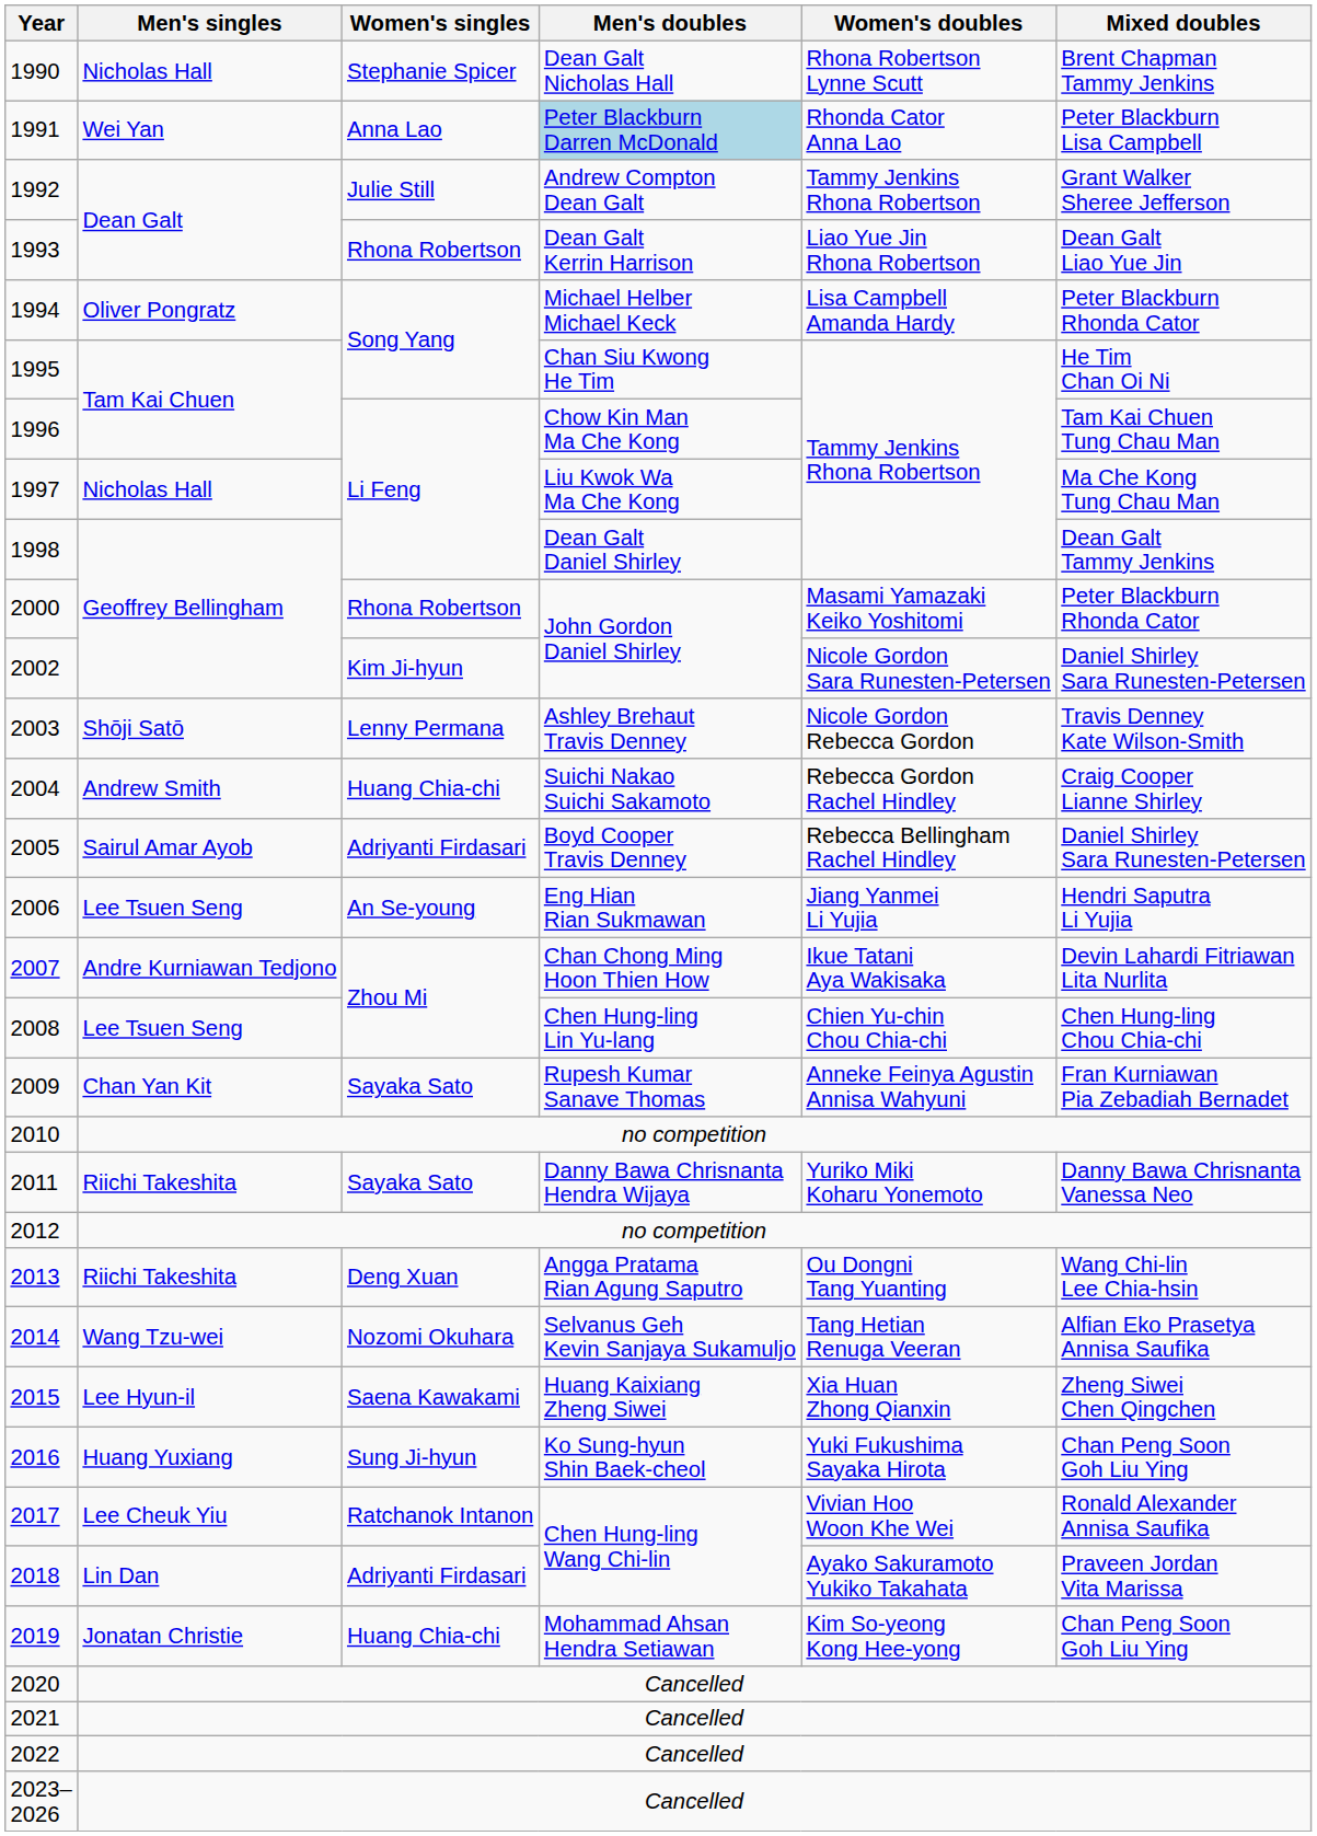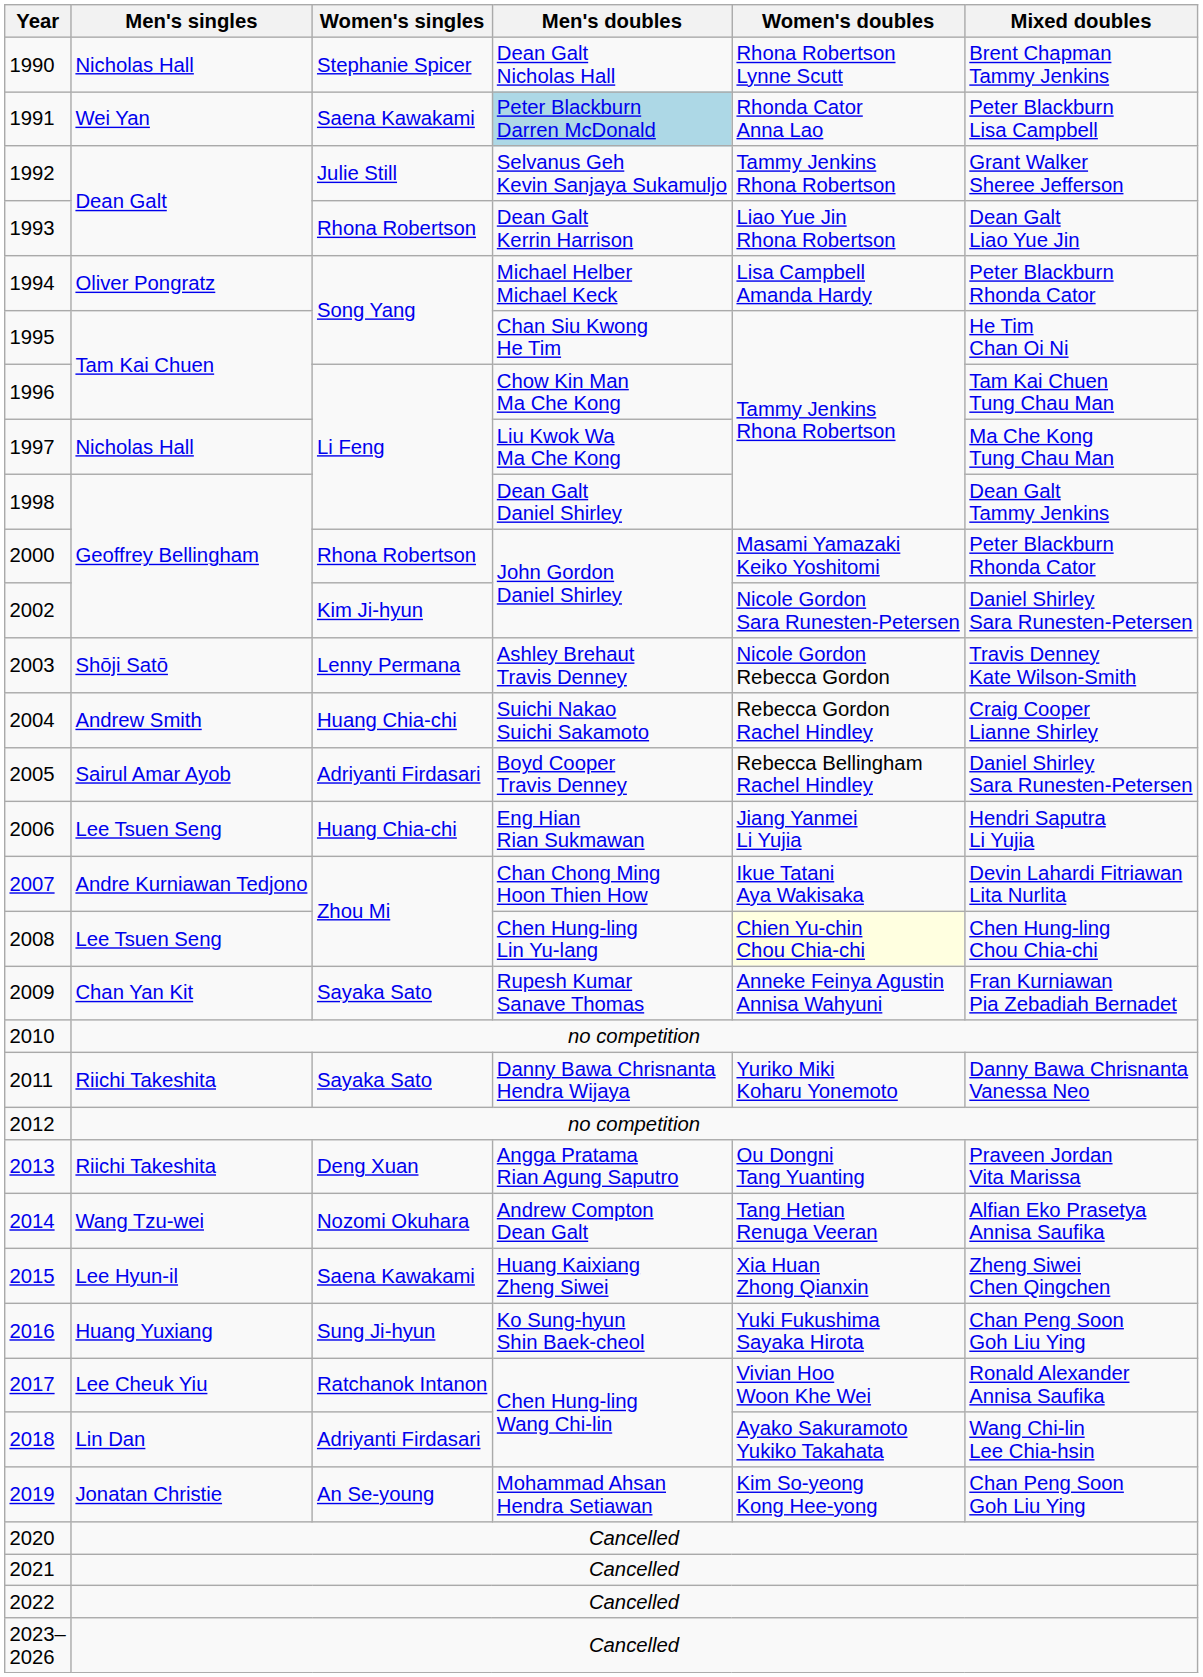 <table class=wikitable style="font-size:90%;">
 <tr>
 <th>Year</th>
 <th>Men's singles</th>
 <th>Women's singles</th>
 <th>Men's doubles</th>
 <th>Women's doubles</th>
 <th>Mixed doubles</th>
 </tr>
 <tr>
 <td>1990</td>
 <td> <a href='#'>Nicholas Hall</a></td>
 <td> <a href='#'>Stephanie Spicer</a></td>
 <td> <a href='#'>Dean Galt</a> <br>  <a href='#'>Nicholas Hall</a></td>
 <td> <a href='#'>Rhona Robertson</a> <br>  <a href='#'>Lynne Scutt</a></td>
 <td> <a href='#'>Brent Chapman</a> <br>  <a href='#'>Tammy Jenkins</a></td>
 </tr>
 <tr>
 <td>1991</td>
 <td> <a href='#'>Wei Yan</a></td>
-<td> <a href='#'>Anna Lao</a></td>
+<td> <a href='#'>Saena Kawakami</a></td>
 <td style="background: lightblue;"> <a href='#'>Peter Blackburn</a> <br>  <a href='#'>Darren McDonald</a></td>
 <td> <a href='#'>Rhonda Cator</a> <br>  <a href='#'>Anna Lao</a></td>
 <td> <a href='#'>Peter Blackburn</a> <br>  <a href='#'>Lisa Campbell</a></td>
 </tr>
 <tr>
 <td>1992</td>
 <td rowspan=2> <a href='#'>Dean Galt</a></td>
 <td> <a href='#'>Julie Still</a></td>
-<td> <a href='#'>Andrew Compton</a> <br>  <a href='#'>Dean Galt</a></td>
+<td> <a href='#'>Selvanus Geh</a> <br>  <a href='#'>Kevin Sanjaya Sukamuljo</a></td>
 <td> <a href='#'>Tammy Jenkins</a> <br>  <a href='#'>Rhona Robertson</a></td>
 <td> <a href='#'>Grant Walker</a> <br>  <a href='#'>Sheree Jefferson</a></td>
 </tr>
 <tr>
 <td>1993</td>
 <td> <a href='#'>Rhona Robertson</a></td>
 <td> <a href='#'>Dean Galt</a> <br>  <a href='#'>Kerrin Harrison</a></td>
 <td> <a href='#'>Liao Yue Jin</a> <br>  <a href='#'>Rhona Robertson</a></td>
 <td> <a href='#'>Dean Galt</a> <br>  <a href='#'>Liao Yue Jin</a></td>
 </tr>
 <tr>
 <td>1994</td>
 <td> <a href='#'>Oliver Pongratz</a></td>
 <td rowspan=2> <a href='#'>Song Yang</a></td>
 <td> <a href='#'>Michael Helber</a> <br>  <a href='#'>Michael Keck</a></td>
 <td> <a href='#'>Lisa Campbell</a> <br>  <a href='#'>Amanda Hardy</a></td>
 <td> <a href='#'>Peter Blackburn</a> <br>  <a href='#'>Rhonda Cator</a></td>
 </tr>
 <tr>
 <td>1995</td>
 <td rowspan=2> <a href='#'>Tam Kai Chuen</a></td>
 <td> <a href='#'>Chan Siu Kwong</a> <br>  <a href='#'>He Tim</a></td>
 <td rowspan=4> <a href='#'>Tammy Jenkins</a> <br>  <a href='#'>Rhona Robertson</a></td>
 <td> <a href='#'>He Tim</a> <br>  <a href='#'>Chan Oi Ni</a></td>
 </tr>
 <tr>
 <td>1996</td>
 <td rowspan=3> <a href='#'>Li Feng</a></td>
 <td> <a href='#'>Chow Kin Man</a> <br>  <a href='#'>Ma Che Kong</a></td>
 <td> <a href='#'>Tam Kai Chuen</a> <br>  <a href='#'>Tung Chau Man</a></td>
 </tr>
 <tr>
 <td>1997</td>
 <td> <a href='#'>Nicholas Hall</a></td>
 <td> <a href='#'>Liu Kwok Wa</a> <br>  <a href='#'>Ma Che Kong</a></td>
 <td> <a href='#'>Ma Che Kong</a> <br>  <a href='#'>Tung Chau Man</a></td>
 </tr>
 <tr>
 <td>1998</td>
 <td rowspan=3> <a href='#'>Geoffrey Bellingham</a></td>
 <td> <a href='#'>Dean Galt</a> <br>  <a href='#'>Daniel Shirley</a></td>
 <td> <a href='#'>Dean Galt</a> <br>  <a href='#'>Tammy Jenkins</a></td>
 </tr>
 <tr>
 <td>2000</td>
 <td> <a href='#'>Rhona Robertson</a></td>
 <td rowspan=2> <a href='#'>John Gordon</a> <br>  <a href='#'>Daniel Shirley</a></td>
 <td> <a href='#'>Masami Yamazaki</a> <br>  <a href='#'>Keiko Yoshitomi</a></td>
 <td> <a href='#'>Peter Blackburn</a> <br>  <a href='#'>Rhonda Cator</a></td>
 </tr>
 <tr>
 <td>2002</td>
 <td> <a href='#'>Kim Ji-hyun</a></td>
 <td> <a href='#'>Nicole Gordon</a> <br>  <a href='#'>Sara Runesten-Petersen</a></td>
 <td> <a href='#'>Daniel Shirley</a> <br>  <a href='#'>Sara Runesten-Petersen</a></td>
 </tr>
 <tr>
 <td>2003</td>
 <td> <a href='#'>Shōji Satō</a></td>
 <td> <a href='#'>Lenny Permana</a></td>
 <td> <a href='#'>Ashley Brehaut</a> <br>  <a href='#'>Travis Denney</a></td>
 <td> <a href='#'>Nicole Gordon</a> <br>  Rebecca Gordon</td>
 <td> <a href='#'>Travis Denney</a> <br>  <a href='#'>Kate Wilson-Smith</a></td>
 </tr>
 <tr>
 <td>2004</td>
 <td> <a href='#'>Andrew Smith</a></td>
 <td> <a href='#'>Huang Chia-chi</a></td>
 <td> <a href='#'>Suichi Nakao</a> <br>  <a href='#'>Suichi Sakamoto</a></td>
 <td> Rebecca Gordon <br>  <a href='#'>Rachel Hindley</a></td>
 <td> <a href='#'>Craig Cooper</a> <br>  <a href='#'>Lianne Shirley</a></td>
 </tr>
 <tr>
 <td>2005</td>
 <td> <a href='#'>Sairul Amar Ayob</a></td>
 <td> <a href='#'>Adriyanti Firdasari</a></td>
 <td> <a href='#'>Boyd Cooper</a> <br>  <a href='#'>Travis Denney</a></td>
 <td> Rebecca Bellingham <br>  <a href='#'>Rachel Hindley</a></td>
 <td> <a href='#'>Daniel Shirley</a> <br>  <a href='#'>Sara Runesten-Petersen</a></td>
 </tr>
 <tr>
 <td>2006</td>
 <td> <a href='#'>Lee Tsuen Seng</a></td>
-<td> <a href='#'>An Se-young</a></td>
+<td> <a href='#'>Huang Chia-chi</a></td>
 <td> <a href='#'>Eng Hian</a> <br>  <a href='#'>Rian Sukmawan</a></td>
 <td> <a href='#'>Jiang Yanmei</a> <br>  <a href='#'>Li Yujia</a></td>
 <td> <a href='#'>Hendri Saputra</a> <br>  <a href='#'>Li Yujia</a></td>
 </tr>
 <tr>
 <td><a href='#'>2007</a></td>
 <td> <a href='#'>Andre Kurniawan Tedjono</a></td>
 <td rowspan=2> <a href='#'>Zhou Mi</a></td>
 <td> <a href='#'>Chan Chong Ming</a> <br>  <a href='#'>Hoon Thien How</a></td>
 <td> <a href='#'>Ikue Tatani</a> <br>  <a href='#'>Aya Wakisaka</a></td>
 <td> <a href='#'>Devin Lahardi Fitriawan</a> <br>  <a href='#'>Lita Nurlita</a></td>
 </tr>
 <tr>
 <td>2008</td>
 <td> <a href='#'>Lee Tsuen Seng</a></td>
 <td> <a href='#'>Chen Hung-ling</a> <br>  <a href='#'>Lin Yu-lang</a></td>
-<td> <a href='#'>Chien Yu-chin</a> <br>  <a href='#'>Chou Chia-chi</a></td>
+<td style="background: lightyellow;"> <a href='#'>Chien Yu-chin</a> <br>  <a href='#'>Chou Chia-chi</a></td>
 <td> <a href='#'>Chen Hung-ling</a> <br>  <a href='#'>Chou Chia-chi</a></td>
 </tr>
 <tr>
 <td>2009</td>
 <td> <a href='#'>Chan Yan Kit</a></td>
 <td> <a href='#'>Sayaka Sato</a></td>
 <td> <a href='#'>Rupesh Kumar</a> <br>  <a href='#'>Sanave Thomas</a></td>
 <td> <a href='#'>Anneke Feinya Agustin</a> <br>  <a href='#'>Annisa Wahyuni</a></td>
 <td> <a href='#'>Fran Kurniawan</a> <br>  <a href='#'>Pia Zebadiah Bernadet</a></td>
 </tr>
 <tr>
 <td>2010</td>
 <td colspan="5" align="center"><em>no competition</em></td>
 </tr>
 <tr>
 <td>2011</td>
 <td> <a href='#'>Riichi Takeshita</a></td>
 <td> <a href='#'>Sayaka Sato</a></td>
 <td> <a href='#'>Danny Bawa Chrisnanta</a> <br>  <a href='#'>Hendra Wijaya</a></td>
 <td> <a href='#'>Yuriko Miki</a> <br>  <a href='#'>Koharu Yonemoto</a></td>
 <td> <a href='#'>Danny Bawa Chrisnanta</a> <br>  <a href='#'>Vanessa Neo</a></td>
 </tr>
 <tr>
 <td>2012</td>
 <td colspan="5" align="center"><em>no competition</em></td>
 </tr>
 <tr>
 <td><a href='#'>2013</a></td>
 <td> <a href='#'>Riichi Takeshita</a></td>
 <td> <a href='#'>Deng Xuan</a></td>
 <td> <a href='#'>Angga Pratama</a> <br>  <a href='#'>Rian Agung Saputro</a></td>
 <td> <a href='#'>Ou Dongni</a> <br>  <a href='#'>Tang Yuanting</a></td>
-<td> <a href='#'>Wang Chi-lin</a> <br>  <a href='#'>Lee Chia-hsin</a></td>
+<td> <a href='#'>Praveen Jordan</a> <br>  <a href='#'>Vita Marissa</a></td>
 </tr>
 <tr>
 <td><a href='#'>2014</a></td>
 <td> <a href='#'>Wang Tzu-wei</a></td>
 <td> <a href='#'>Nozomi Okuhara</a></td>
-<td> <a href='#'>Selvanus Geh</a> <br>  <a href='#'>Kevin Sanjaya Sukamuljo</a></td>
+<td> <a href='#'>Andrew Compton</a> <br>  <a href='#'>Dean Galt</a></td>
 <td> <a href='#'>Tang Hetian</a> <br>  <a href='#'>Renuga Veeran</a></td>
 <td> <a href='#'>Alfian Eko Prasetya</a> <br>  <a href='#'>Annisa Saufika</a></td>
 </tr>
 <tr>
 <td><a href='#'>2015</a></td>
 <td> <a href='#'>Lee Hyun-il</a></td>
 <td> <a href='#'>Saena Kawakami</a></td>
 <td>  <a href='#'>Huang Kaixiang</a> <br>  <a href='#'>Zheng Siwei</a></td>
 <td> <a href='#'>Xia Huan</a> <br>  <a href='#'>Zhong Qianxin</a></td>
 <td> <a href='#'>Zheng Siwei</a> <br>  <a href='#'>Chen Qingchen</a></td>
 </tr>
 <tr>
 <td><a href='#'>2016</a></td>
 <td> <a href='#'>Huang Yuxiang</a></td>
 <td> <a href='#'>Sung Ji-hyun</a></td>
 <td> <a href='#'>Ko Sung-hyun</a> <br>  <a href='#'>Shin Baek-cheol</a></td>
 <td> <a href='#'>Yuki Fukushima</a> <br>  <a href='#'>Sayaka Hirota</a></td>
 <td> <a href='#'>Chan Peng Soon</a> <br>  <a href='#'>Goh Liu Ying</a></td>
 </tr>
 <tr>
 <td><a href='#'>2017</a></td>
 <td> <a href='#'>Lee Cheuk Yiu</a></td>
 <td> <a href='#'>Ratchanok Intanon</a></td>
 <td rowspan=2> <a href='#'>Chen Hung-ling</a> <br>  <a href='#'>Wang Chi-lin</a></td>
 <td> <a href='#'>Vivian Hoo</a> <br>  <a href='#'>Woon Khe Wei</a></td>
 <td> <a href='#'>Ronald Alexander</a> <br>  <a href='#'>Annisa Saufika</a></td>
 </tr>
 <tr>
 <td><a href='#'>2018</a></td>
 <td> <a href='#'>Lin Dan</a></td>
 <td> <a href='#'>Adriyanti Firdasari</a></td>
 <td> <a href='#'>Ayako Sakuramoto</a> <br>  <a href='#'>Yukiko Takahata</a></td>
-<td> <a href='#'>Praveen Jordan</a> <br>  <a href='#'>Vita Marissa</a></td>
+<td> <a href='#'>Wang Chi-lin</a> <br>  <a href='#'>Lee Chia-hsin</a></td>
 </tr>
 <tr>
 <td><a href='#'>2019</a></td>
 <td> <a href='#'>Jonatan Christie</a></td>
-<td> <a href='#'>Huang Chia-chi</a></td>
+<td> <a href='#'>An Se-young</a></td>
 <td> <a href='#'>Mohammad Ahsan</a> <br>  <a href='#'>Hendra Setiawan</a></td>
 <td> <a href='#'>Kim So-yeong</a> <br>  <a href='#'>Kong Hee-yong</a></td>
 <td> <a href='#'>Chan Peng Soon</a> <br>  <a href='#'>Goh Liu Ying</a></td>
 </tr>
 <tr>
 <td>2020</td>
 <td colspan="5" align="center"><em>Cancelled</em></td>
 </tr>
 <tr>
 <td>2021</td>
 <td colspan="5" align="center"><em>Cancelled</em></td>
 </tr>
 <tr>
 <td>2022</td>
 <td colspan="5" align="center"><em>Cancelled</em></td>
 </tr>
 <tr>
 <td>2023–<br>2026</td>
 <td colspan="5" align="center"><em>Cancelled</em></td>
 </tr>
 </table>
